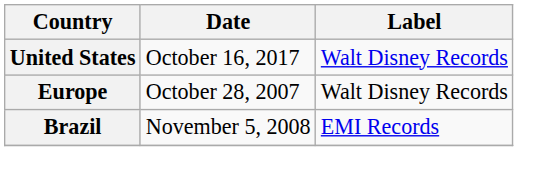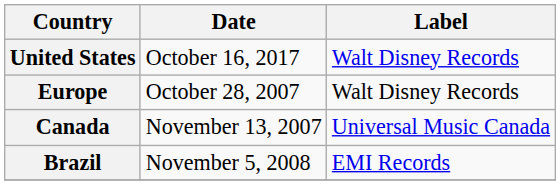 <table class="wikitable plainrowheaders">
 <tr>
 <th scope="col">Country</th>
 <th scope="col">Date</th>
 <th scope="col">Label</th>
 </tr>
 <tr>
 <th scope="row">United States</th>
 <td>October 16, 2017</td>
 <td><a href='#'>Walt Disney Records</a></td>
 </tr>
 <tr>
 <th scope="row">Europe</th>
 <td>October 28, 2007</td>
 <td>Walt Disney Records</td>
 </tr>
 <tr>
+<th scope="row">Canada</th>
+<td>November 13, 2007</td>
+<td><a href='#'>Universal Music Canada</a></td>
+</tr>
+<tr>
 <th scope="row">Brazil</th>
 <td>November 5, 2008</td>
 <td><a href='#'>EMI Records</a></td>
 </tr>
 <tr>
 </tr>
 </table>
